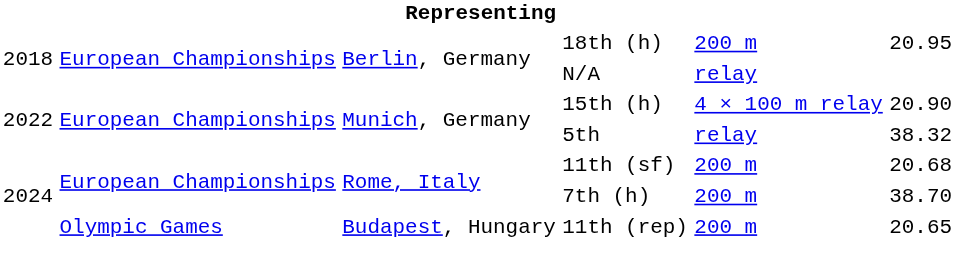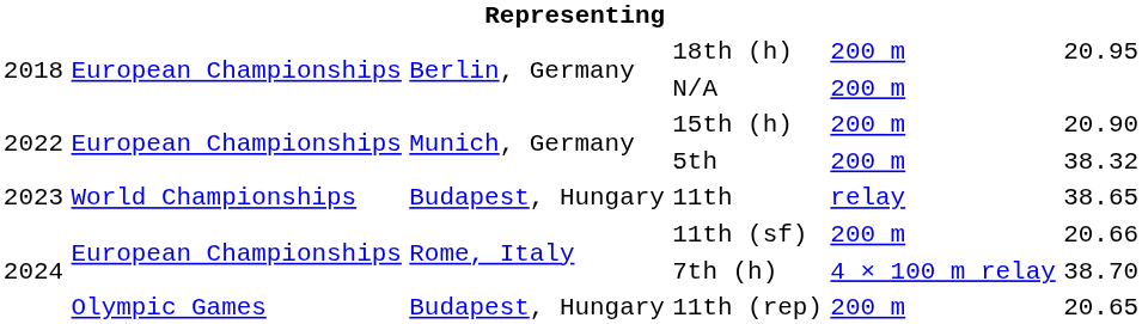 <table>
 <tr>
 <th colspan=7>Representing </th>
 </tr>
 <tr>
 <td rowspan=2>2018</td>
 <td rowspan=2><a href='#'>European Championships</a></td>
 <td rowspan=2><a href='#'>Berlin</a>, Germany</td>
 <td>18th (h)</td>
 <td><a href='#'>200 m</a></td>
 <td>20.95</td>
 <td></td>
 </tr>
 <tr>
 <td>N/A</td>
-<td><a href='#'> relay</a></td>
+<td><a href='#'>200 m</a></td>
 <td></td>
 <td></td>
 </tr>
 <tr>
 <td rowspan=2>2022</td>
 <td rowspan=2><a href='#'>European Championships</a></td>
 <td rowspan=2><a href='#'>Munich</a>, Germany</td>
 <td>15th (h)</td>
-<td><a href='#'>4 × 100 m relay</a></td>
+<td><a href='#'>200 m</a></td>
 <td>20.90</td>
 <td></td>
 </tr>
 <tr>
 <td>5th</td>
+<td><a href='#'>200 m</a></td>
+<td>38.32</td>
+<td></td>
+</tr>
+<tr>
+<td>2023</td>
+<td><a href='#'>World Championships</a></td>
+<td><a href='#'>Budapest</a>, Hungary</td>
+<td>11th</td>
 <td><a href='#'> relay</a></td>
-<td>38.32</td>
+<td>38.65</td>
 <td></td>
 </tr>
 <tr>
 <td rowspan=3>2024</td>
 <td rowspan=2><a href='#'>European Championships</a></td>
 <td rowspan=2><a href='#'>Rome, Italy</a></td>
 <td>11th (sf)</td>
 <td><a href='#'>200 m</a></td>
-<td>20.68</td>
+<td>20.66</td>
 <td></td>
 </tr>
 <tr>
 <td>7th (h)</td>
-<td><a href='#'>200 m</a></td>
+<td><a href='#'>4 × 100 m relay</a></td>
 <td>38.70</td>
 <td></td>
 </tr>
 <tr>
 <td><a href='#'>Olympic Games</a></td>
 <td><a href='#'>Budapest</a>, Hungary</td>
 <td>11th (rep)</td>
 <td><a href='#'>200 m</a></td>
 <td>20.65</td>
 <td></td>
 </tr>
 </table>
